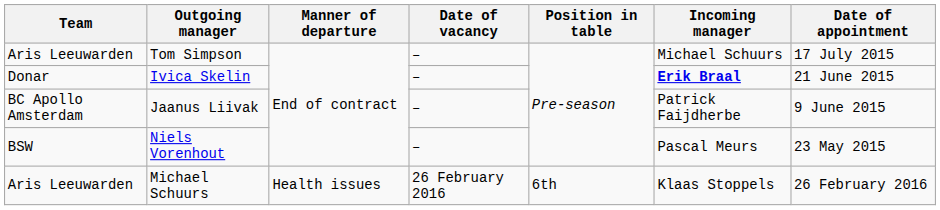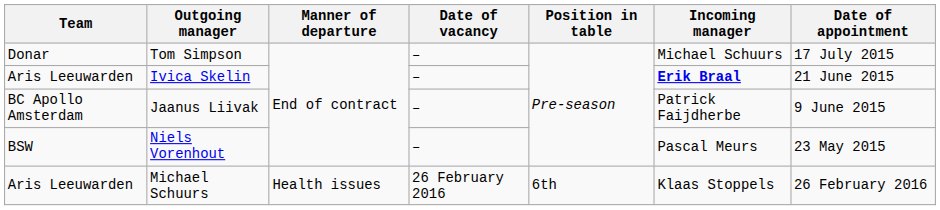 <table class="wikitable sortable">
 <tr>
 <th>Team</th>
 <th>Outgoing manager</th>
 <th>Manner of departure</th>
 <th>Date of vacancy</th>
 <th>Position in table</th>
 <th>Incoming manager</th>
 <th>Date of appointment</th>
 </tr>
 <tr>
-<td>Aris Leeuwarden</td>
+<td>Donar</td>
 <td> Tom Simpson</td>
 <td rowspan=4>End of contract</td>
 <td>–</td>
 <td rowspan=4><em>Pre-season</em></td>
 <td> Michael Schuurs</td>
 <td>17 July 2015</td>
 </tr>
 <tr>
-<td>Donar</td>
+<td>Aris Leeuwarden</td>
 <td> <a href='#'>Ivica Skelin</a></td>
 <td>–</td>
 <td><strong> <a href='#'>Erik Braal</a></strong></td>
 <td>21 June 2015</td>
 </tr>
 <tr>
 <td>BC Apollo Amsterdam</td>
 <td> Jaanus Liivak</td>
 <td>–</td>
 <td> Patrick Faijdherbe</td>
 <td>9 June 2015</td>
 </tr>
 <tr>
 <td>BSW</td>
 <td> <a href='#'>Niels Vorenhout</a></td>
 <td>–</td>
 <td> Pascal Meurs</td>
 <td>23 May 2015</td>
 </tr>
 <tr>
 <td>Aris Leeuwarden</td>
 <td> Michael Schuurs</td>
 <td>Health issues</td>
 <td>26 February 2016</td>
 <td>6th</td>
 <td> Klaas Stoppels</td>
 <td>26 February 2016</td>
 </tr>
 </table>
